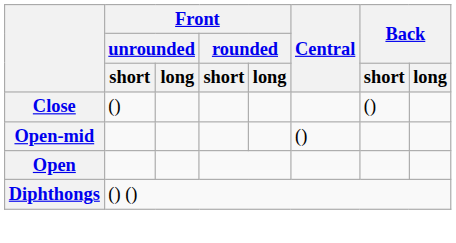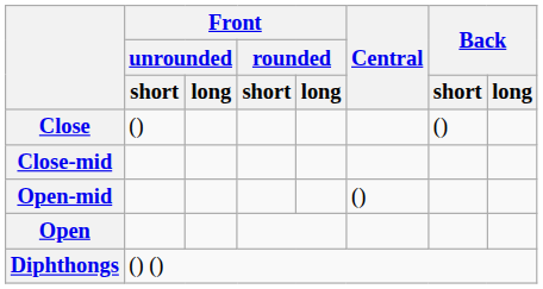 <table class="wikitable">
 <tr>
 <th rowspan="3"></th>
 <th colspan="4"><a href='#'>Front</a></th>
 <th rowspan="3"><a href='#'>Central</a></th>
 <th colspan="2" rowspan="2"><a href='#'>Back</a></th>
 </tr>
 <tr>
 <th colspan="2"><a href='#'>unrounded</a></th>
 <th colspan="2"><a href='#'>rounded</a></th>
 </tr>
 <tr>
 <th>short</th>
 <th>long</th>
 <th>short</th>
 <th>long</th>
 <th>short</th>
 <th>long</th>
 </tr>
 <tr>
 <th><a href='#'>Close</a></th>
 <td>()</td>
 <td></td>
 <td></td>
 <td></td>
 <td></td>
 <td>()</td>
 <td></td>
 </tr>
 <tr>
+<th><a href='#'>Close-mid</a></th>
+<td></td>
+<td></td>
+<td></td>
+<td></td>
+<td></td>
+<td></td>
+<td></td>
+</tr>
+<tr>
 <th><a href='#'>Open-mid</a></th>
 <td></td>
 <td></td>
 <td></td>
 <td></td>
 <td>()</td>
 <td></td>
 <td></td>
 </tr>
 <tr>
 <th><a href='#'>Open</a></th>
 <td></td>
 <td></td>
 <td colspan="2"></td>
 <td></td>
 <td></td>
 <td></td>
 </tr>
 <tr>
 <th><a href='#'>Diphthongs</a></th>
 <td colspan="7"> ()   ()  </td>
 </tr>
 </table>
